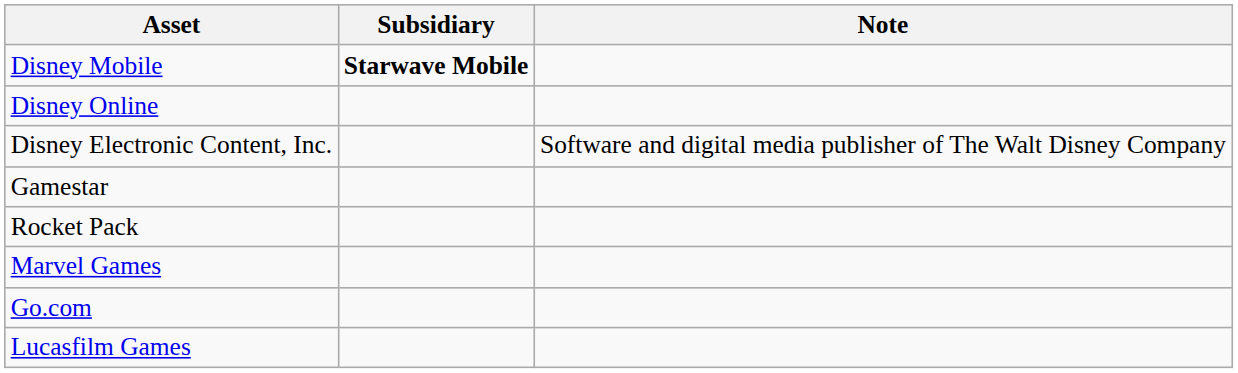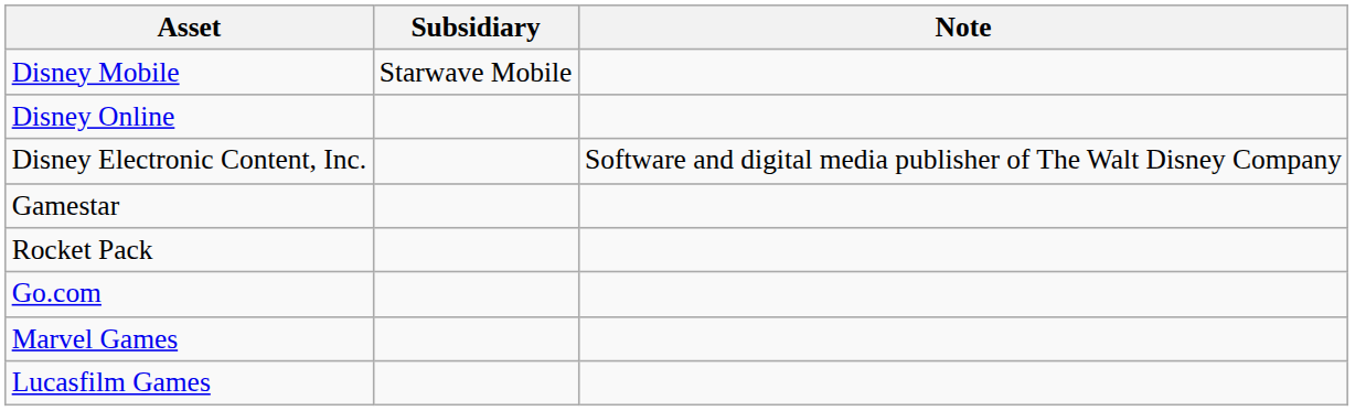 <table class="wikitable">
 <tr>
 <th>Asset</th>
 <th>Subsidiary</th>
 <th>Note</th>
 </tr>
 <tr>
 <td><a href='#'>Disney Mobile</a></td>
-<td><strong>Starwave Mobile</strong></td>
+<td>Starwave Mobile</td>
 <td></td>
 </tr>
 <tr>
 <td><a href='#'>Disney Online</a></td>
 <td></td>
 <td></td>
 </tr>
 <tr>
 <td>Disney Electronic Content, Inc.</td>
 <td></td>
 <td>Software and digital media publisher of The Walt Disney Company</td>
 </tr>
 <tr>
 <td>Gamestar</td>
 <td></td>
 <td></td>
 </tr>
 <tr>
 <td>Rocket Pack</td>
 <td></td>
 <td></td>
 </tr>
 <tr>
-<td><a href='#'>Marvel Games</a></td>
+<td><a href='#'>Go.com</a></td>
 <td></td>
 <td></td>
 </tr>
 <tr>
-<td><a href='#'>Go.com</a></td>
+<td><a href='#'>Marvel Games</a></td>
 <td></td>
 <td></td>
 </tr>
 <tr>
 <td><a href='#'>Lucasfilm Games</a></td>
 <td></td>
 <td></td>
 </tr>
 </table>
